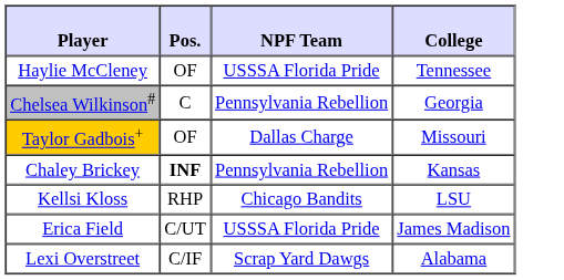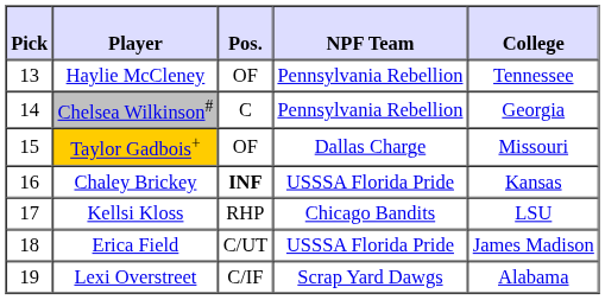 <table style="text-align: center" border="1" cellpadding="3" cellspacing="0">
 <tr>
+<th style="background:#ddf;"><br>Pick</th>
 <th style="background:#ddf;"><br>Player</th>
 <th style="background:#ddf;"><br>Pos.</th>
 <th style="background:#ddf;"><br>NPF Team</th>
 <th style="background:#ddf;"><br>College</th>
 </tr>
 <tr>
+<td>13</td>
 <td><a href='#'>Haylie McCleney</a></td>
 <td>OF</td>
-<td><a href='#'>USSSA Florida Pride</a></td>
+<td><a href='#'>Pennsylvania Rebellion</a></td>
 <td><a href='#'>Tennessee</a></td>
 </tr>
 <tr>
+<td>14</td>
 <td style="background:#C0C0C0;"><a href='#'>Chelsea Wilkinson</a><sup>#</sup></td>
 <td>C</td>
 <td><a href='#'>Pennsylvania Rebellion</a></td>
 <td><a href='#'>Georgia</a></td>
 </tr>
 <tr>
+<td>15</td>
 <td style="background:#FFCC00;"><a href='#'>Taylor Gadbois</a><sup>+</sup></td>
 <td>OF</td>
 <td><a href='#'>Dallas Charge</a></td>
 <td><a href='#'>Missouri</a></td>
 </tr>
 <tr>
+<td>16</td>
 <td><a href='#'>Chaley Brickey</a></td>
 <td><strong>INF</strong></td>
-<td><a href='#'>Pennsylvania Rebellion</a></td>
+<td><a href='#'>USSSA Florida Pride</a></td>
 <td><a href='#'>Kansas</a></td>
 </tr>
 <tr>
+<td>17</td>
 <td><a href='#'>Kellsi Kloss</a></td>
 <td>RHP</td>
 <td><a href='#'>Chicago Bandits</a></td>
 <td><a href='#'>LSU</a></td>
 </tr>
 <tr>
+<td>18</td>
 <td><a href='#'>Erica Field</a></td>
 <td>C/UT</td>
 <td><a href='#'>USSSA Florida Pride</a></td>
 <td><a href='#'>James Madison</a></td>
 </tr>
 <tr>
+<td>19</td>
 <td><a href='#'>Lexi Overstreet</a></td>
 <td>C/IF</td>
 <td><a href='#'>Scrap Yard Dawgs</a></td>
 <td><a href='#'>Alabama</a></td>
 </tr>
 </table>
